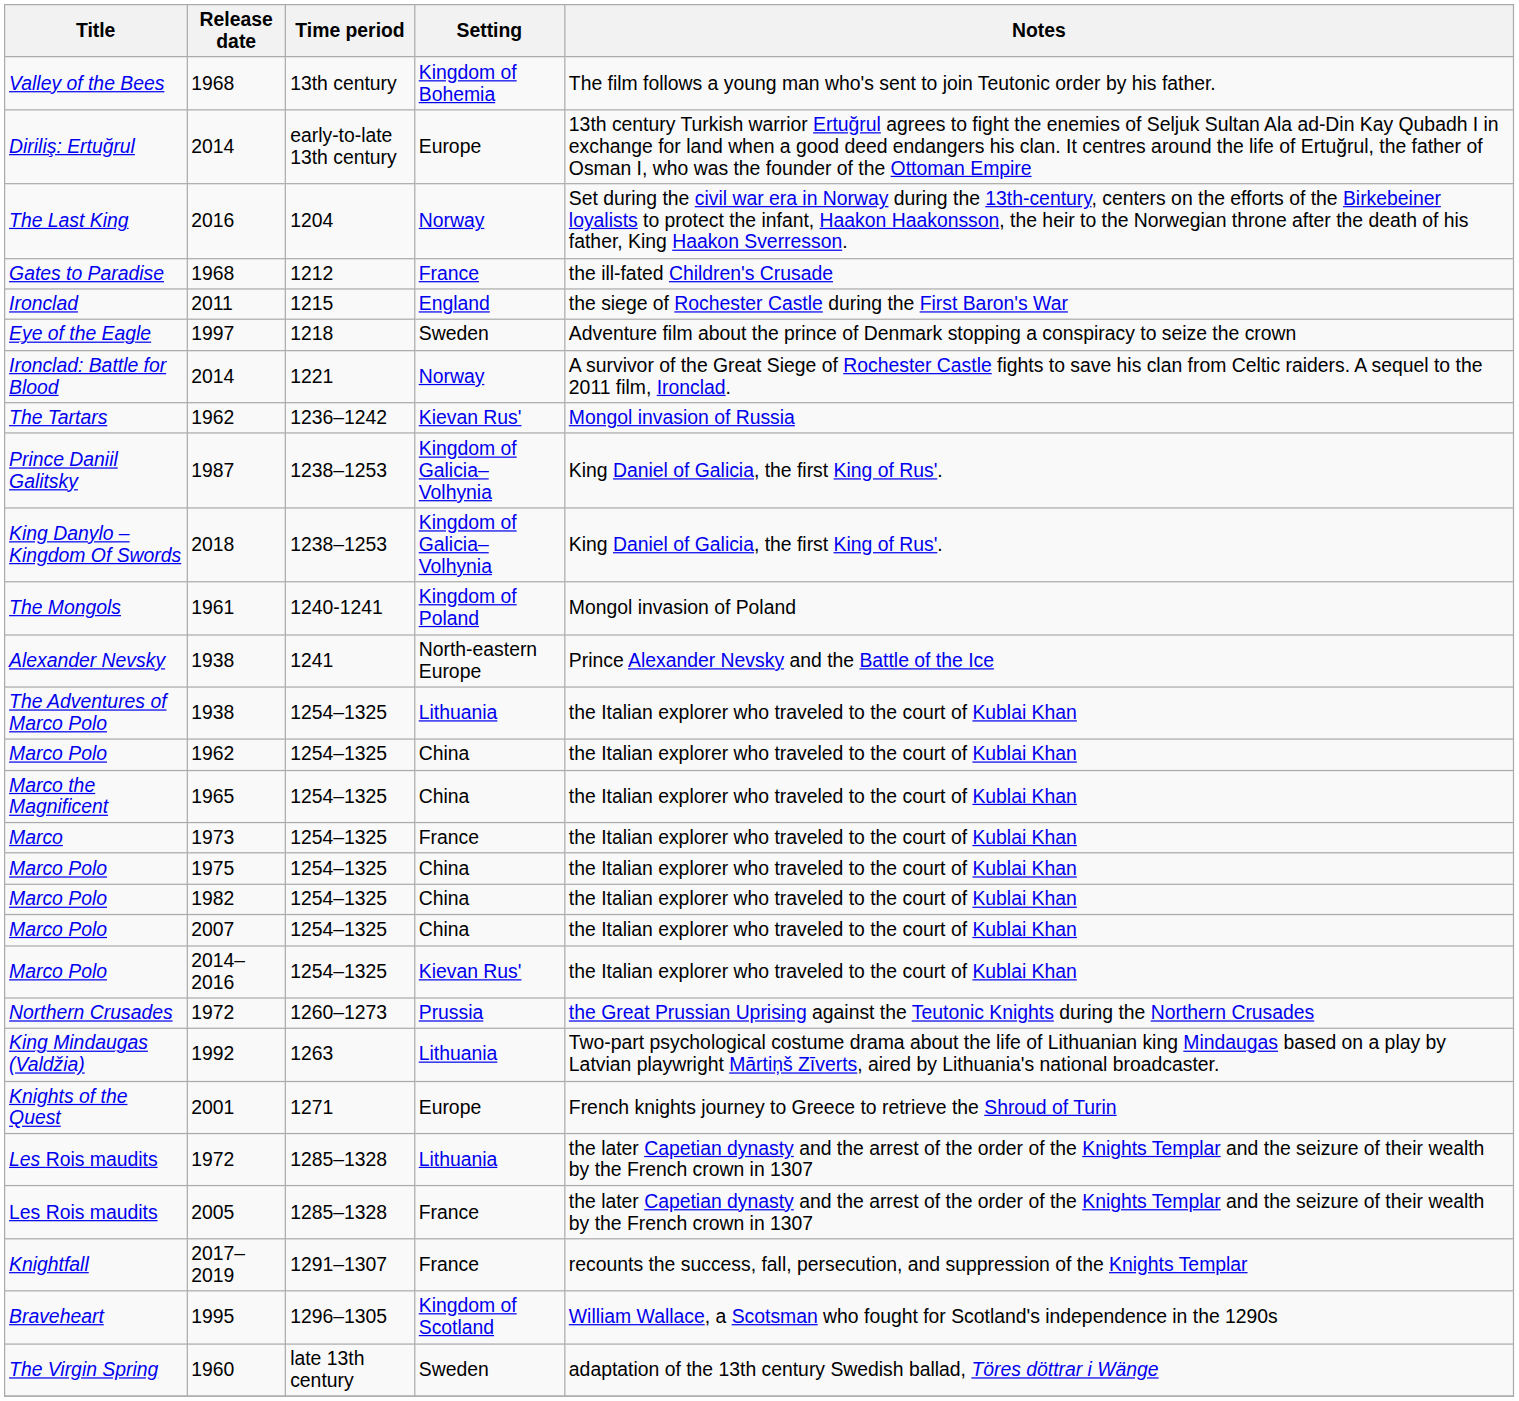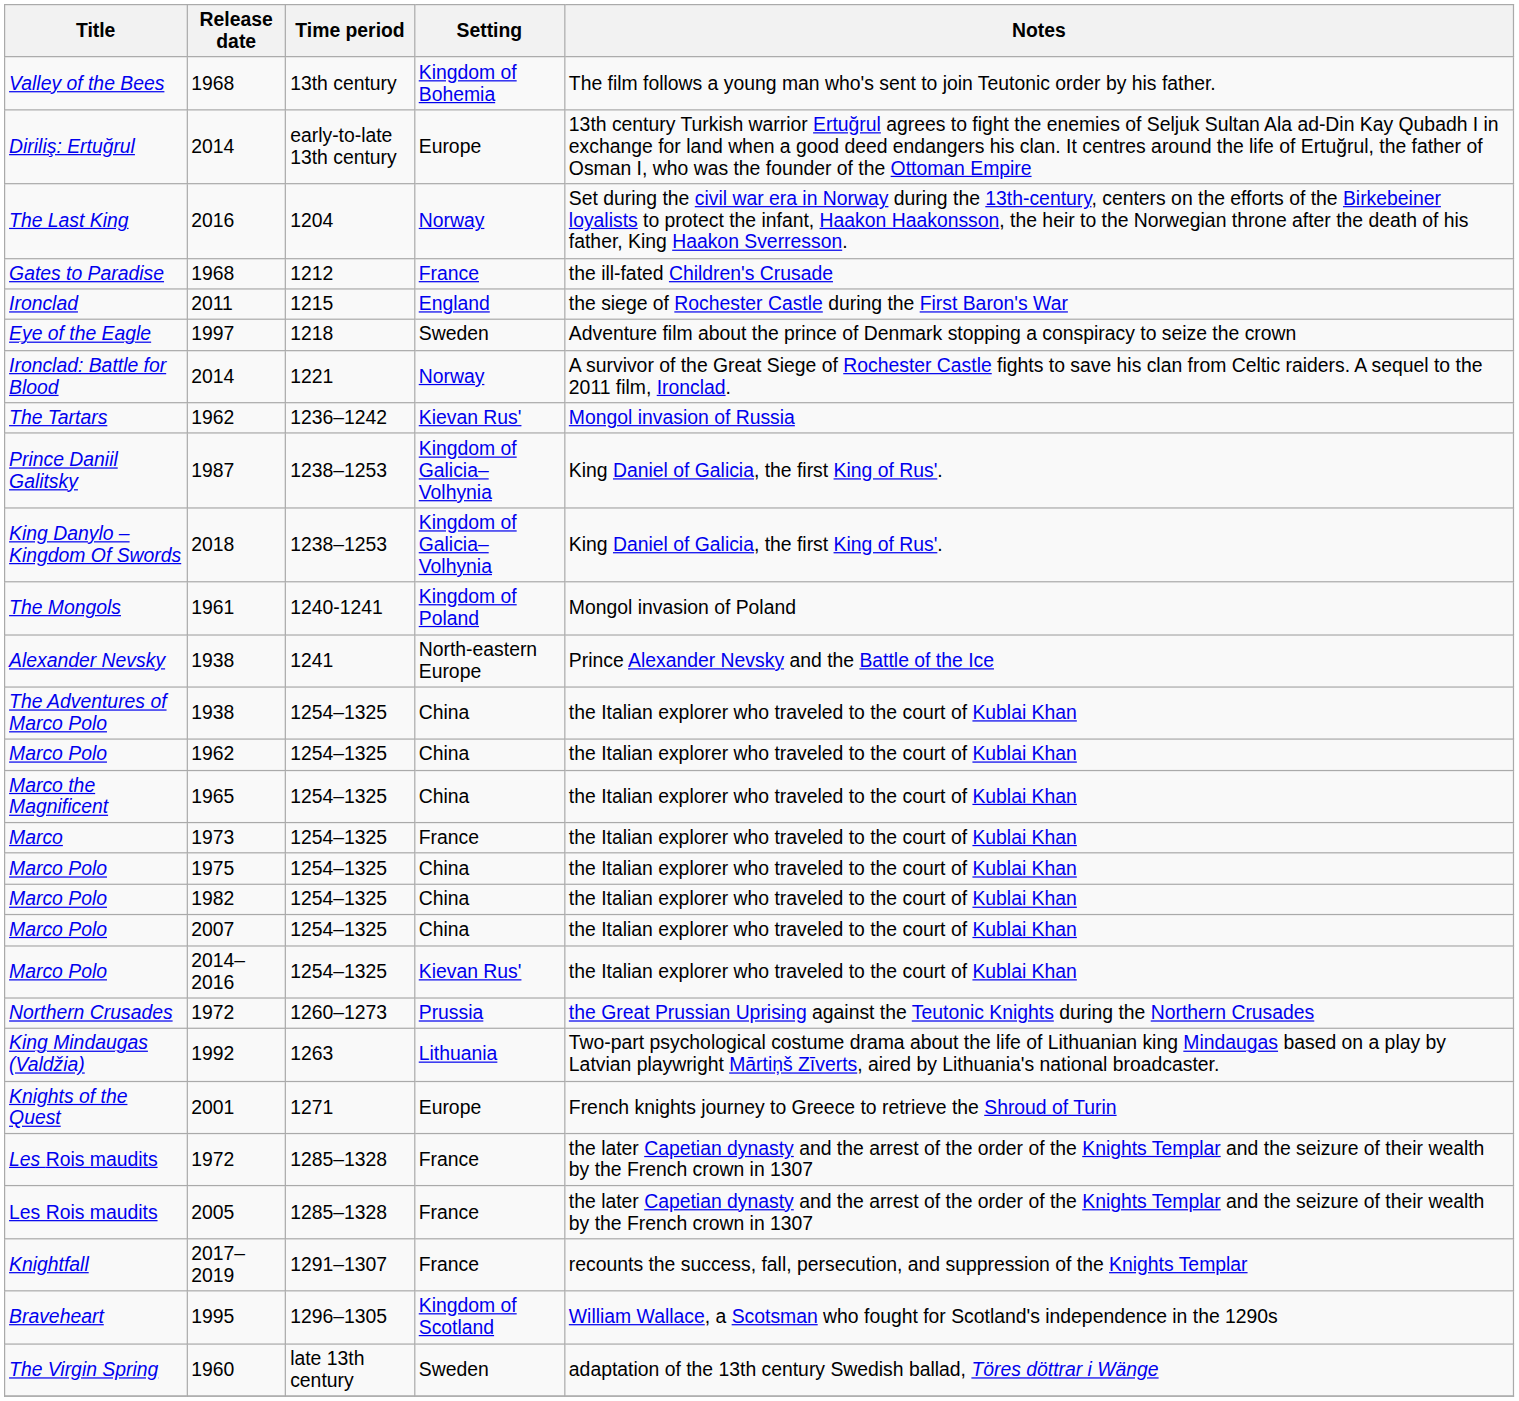 <table class="wikitable sortable">
 <tr>
 <th scope="col">Title</th>
 <th scope="col">Release date</th>
 <th scope="col">Time period</th>
 <th scope="col">Setting</th>
 <th scope="col" class="unsortable">Notes</th>
 </tr>
 <tr>
 <td><em><a href='#'>Valley of the Bees</a></em></td>
 <td>1968</td>
 <td>13th century</td>
 <td><a href='#'>Kingdom of Bohemia</a></td>
 <td>The film follows a young man who's sent to join Teutonic order by his father.</td>
 </tr>
 <tr>
 <td><em><a href='#'>Diriliş: Ertuğrul</a></em></td>
 <td>2014</td>
 <td>early-to-late 13th century</td>
 <td>Europe</td>
 <td>13th century Turkish warrior <a href='#'>Ertuğrul</a> agrees to fight the enemies of Seljuk Sultan Ala ad-Din Kay Qubadh I in exchange for land when a good deed endangers his clan. It centres around the life of Ertuğrul, the father of Osman I, who was the founder of the <a href='#'>Ottoman Empire</a></td>
 </tr>
 <tr>
 <td><em><a href='#'>The Last King</a></em></td>
 <td>2016</td>
 <td>1204</td>
 <td><a href='#'>Norway</a></td>
 <td>Set during the <a href='#'>civil war era in Norway</a> during the <a href='#'>13th-century</a>, centers on the efforts of the <a href='#'>Birkebeiner loyalists</a> to protect the infant, <a href='#'>Haakon Haakonsson</a>, the heir to the Norwegian throne after the death of his father, King <a href='#'>Haakon Sverresson</a>.</td>
 </tr>
 <tr>
 <td><em><a href='#'>Gates to Paradise</a></em></td>
 <td>1968</td>
 <td>1212</td>
 <td><a href='#'>France</a></td>
 <td>the ill-fated <a href='#'>Children's Crusade</a></td>
 </tr>
 <tr>
 <td><em><a href='#'>Ironclad</a></em></td>
 <td>2011</td>
 <td>1215</td>
 <td><a href='#'>England</a></td>
 <td>the siege of <a href='#'>Rochester Castle</a> during the <a href='#'>First Baron's War</a></td>
 </tr>
 <tr>
 <td><em><a href='#'>Eye of the Eagle</a></em></td>
 <td>1997</td>
 <td>1218</td>
 <td>Sweden</td>
 <td>Adventure film about the prince of Denmark stopping a conspiracy to seize the crown</td>
 </tr>
 <tr>
 <td><em><a href='#'>Ironclad: Battle for Blood</a></em></td>
 <td>2014</td>
 <td>1221</td>
 <td><a href='#'>Norway</a></td>
 <td>A survivor of the Great Siege of <a href='#'>Rochester Castle</a> fights to save his clan from Celtic raiders. A sequel to the 2011 film, <a href='#'>Ironclad</a>.</td>
 </tr>
 <tr>
 <td><em><a href='#'>The Tartars</a></em></td>
 <td>1962</td>
 <td>1236–1242</td>
 <td><a href='#'>Kievan Rus'</a></td>
 <td><a href='#'>Mongol invasion of Russia</a></td>
 </tr>
 <tr>
 <td><em><a href='#'>Prince Daniil Galitsky</a></em></td>
 <td>1987</td>
 <td>1238–1253</td>
 <td><a href='#'>Kingdom of Galicia–Volhynia</a></td>
 <td>King <a href='#'>Daniel of Galicia</a>, the first <a href='#'>King of Rus'</a>.</td>
 </tr>
 <tr>
 <td><em><a href='#'>King Danylo – Kingdom Of Swords</a></em></td>
 <td>2018</td>
 <td>1238–1253</td>
 <td><a href='#'>Kingdom of Galicia–Volhynia</a></td>
 <td>King <a href='#'>Daniel of Galicia</a>, the first <a href='#'>King of Rus'</a>.</td>
 </tr>
 <tr>
 <td><em><a href='#'>The Mongols</a></em></td>
 <td>1961</td>
 <td>1240-1241</td>
 <td><a href='#'>Kingdom of Poland</a></td>
 <td>Mongol invasion of Poland</td>
 </tr>
 <tr>
 <td><em><a href='#'>Alexander Nevsky</a></em></td>
 <td>1938</td>
 <td>1241</td>
 <td>North-eastern Europe</td>
 <td>Prince <a href='#'>Alexander Nevsky</a> and the <a href='#'>Battle of the Ice</a></td>
 </tr>
 <tr>
 <td><em><a href='#'>The Adventures of Marco Polo</a></em></td>
 <td>1938</td>
 <td>1254–1325</td>
-<td><a href='#'>Lithuania</a></td>
+<td>China</td>
 <td>the Italian explorer who traveled to the court of <a href='#'>Kublai Khan</a></td>
 </tr>
 <tr>
 <td><em><a href='#'>Marco Polo</a></em></td>
 <td>1962</td>
 <td>1254–1325</td>
 <td>China</td>
 <td>the Italian explorer who traveled to the court of <a href='#'>Kublai Khan</a></td>
 </tr>
 <tr>
 <td><em><a href='#'>Marco the Magnificent</a></em></td>
 <td>1965</td>
 <td>1254–1325</td>
 <td>China</td>
 <td>the Italian explorer who traveled to the court of <a href='#'>Kublai Khan</a></td>
 </tr>
 <tr>
 <td><em><a href='#'>Marco</a></em></td>
 <td>1973</td>
 <td>1254–1325</td>
 <td>France</td>
 <td>the Italian explorer who traveled to the court of <a href='#'>Kublai Khan</a></td>
 </tr>
 <tr>
 <td><em><a href='#'>Marco Polo</a></em></td>
 <td>1975</td>
 <td>1254–1325</td>
 <td>China</td>
 <td>the Italian explorer who traveled to the court of <a href='#'>Kublai Khan</a></td>
 </tr>
 <tr>
 <td><em><a href='#'>Marco Polo</a></em></td>
 <td>1982</td>
 <td>1254–1325</td>
 <td>China</td>
 <td>the Italian explorer who traveled to the court of <a href='#'>Kublai Khan</a></td>
 </tr>
 <tr>
 <td><em><a href='#'>Marco Polo</a></em></td>
 <td>2007</td>
 <td>1254–1325</td>
 <td>China</td>
 <td>the Italian explorer who traveled to the court of <a href='#'>Kublai Khan</a></td>
 </tr>
 <tr>
 <td><em><a href='#'>Marco Polo</a></em></td>
 <td>2014–2016</td>
 <td>1254–1325</td>
 <td><a href='#'>Kievan Rus'</a></td>
 <td>the Italian explorer who traveled to the court of <a href='#'>Kublai Khan</a></td>
 </tr>
 <tr>
 <td><em><a href='#'>Northern Crusades</a></em></td>
 <td>1972</td>
 <td>1260–1273</td>
 <td><a href='#'>Prussia</a></td>
 <td><a href='#'>the Great Prussian Uprising</a> against the <a href='#'>Teutonic Knights</a> during the <a href='#'>Northern Crusades</a></td>
 </tr>
 <tr>
 <td><em><a href='#'>King Mindaugas (Valdžia)</a></em></td>
 <td>1992</td>
 <td>1263</td>
 <td><a href='#'>Lithuania</a></td>
 <td>Two-part psychological costume drama about the life of Lithuanian king <a href='#'>Mindaugas</a> based on a play by Latvian playwright <a href='#'>Mārtiņš Zīverts</a>, aired by Lithuania's national broadcaster.</td>
 </tr>
 <tr>
 <td><em><a href='#'>Knights of the Quest</a></em></td>
 <td>2001</td>
 <td>1271</td>
 <td>Europe</td>
 <td>French knights journey to Greece to retrieve the <a href='#'>Shroud of Turin</a></td>
 </tr>
 <tr>
 <td><em><a href='#'>Les </em>Rois maudits<em></a></em></td>
 <td>1972</td>
 <td>1285–1328</td>
-<td><a href='#'>Lithuania</a></td>
+<td>France</td>
 <td>the later <a href='#'>Capetian dynasty</a> and the arrest of the order of the <a href='#'>Knights Templar</a> and the seizure of their wealth by the French crown in 1307</td>
 </tr>
 <tr>
 <td><em><a href='#'></em>Les Rois maudits<em></a></em></td>
 <td>2005</td>
 <td>1285–1328</td>
 <td>France</td>
 <td>the later <a href='#'>Capetian dynasty</a> and the arrest of the order of the <a href='#'>Knights Templar</a> and the seizure of their wealth by the French crown in 1307</td>
 </tr>
 <tr>
 <td><em><a href='#'>Knightfall</a></em></td>
 <td>2017–2019</td>
 <td>1291–1307</td>
 <td>France</td>
 <td>recounts the success, fall, persecution, and suppression of the <a href='#'>Knights Templar</a></td>
 </tr>
 <tr>
 <td><em><a href='#'>Braveheart</a></em></td>
 <td>1995</td>
 <td>1296–1305</td>
 <td><a href='#'>Kingdom of Scotland</a></td>
 <td><a href='#'>William Wallace</a>, a <a href='#'>Scotsman</a> who fought for Scotland's independence in the 1290s</td>
 </tr>
 <tr>
 <td><em><a href='#'>The Virgin Spring</a></em></td>
 <td>1960</td>
 <td>late 13th century</td>
 <td>Sweden</td>
 <td>adaptation of the 13th century Swedish ballad, <em><a href='#'>Töres döttrar i Wänge</a></em></td>
 </tr>
 <tr>
 </tr>
 </table>
